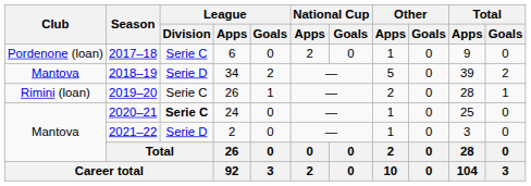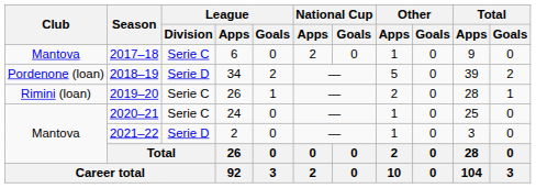 <table class="wikitable" style="text-align:center">
 <tr>
 <th rowspan="2">Club</th>
 <th rowspan="2">Season</th>
 <th colspan="3">League</th>
 <th colspan="2">National Cup</th>
 <th colspan="2">Other</th>
 <th colspan="2">Total</th>
 </tr>
 <tr>
 <th>Division</th>
 <th>Apps</th>
 <th>Goals</th>
 <th>Apps</th>
 <th>Goals</th>
 <th>Apps</th>
 <th>Goals</th>
 <th>Apps</th>
 <th>Goals</th>
 </tr>
 <tr>
-<td><a href='#'>Pordenone</a> (loan)</td>
+<td><a href='#'>Mantova</a></td>
 <td><a href='#'>2017–18</a></td>
 <td><a href='#'>Serie C</a></td>
 <td>6</td>
 <td>0</td>
 <td>2</td>
 <td>0</td>
 <td>1</td>
 <td>0</td>
 <td>9</td>
 <td>0</td>
 </tr>
 <tr>
-<td><a href='#'>Mantova</a></td>
+<td><a href='#'>Pordenone</a> (loan)</td>
 <td><a href='#'>2018–19</a></td>
 <td><a href='#'>Serie D</a></td>
 <td>34</td>
 <td>2</td>
 <td colspan="2">—</td>
 <td>5</td>
 <td>0</td>
 <td>39</td>
 <td>2</td>
 </tr>
 <tr>
 <td><a href='#'>Rimini</a> (loan)</td>
 <td><a href='#'>2019–20</a></td>
 <td>Serie C</td>
 <td>26</td>
 <td>1</td>
 <td colspan="2">—</td>
 <td>2</td>
 <td>0</td>
 <td>28</td>
 <td>1</td>
 </tr>
 <tr>
 <td rowspan="3">Mantova</td>
 <td><a href='#'>2020–21</a></td>
-<td><strong>Serie C</strong></td>
+<td>Serie C</td>
 <td>24</td>
 <td>0</td>
 <td colspan="2">—</td>
 <td>1</td>
 <td>0</td>
 <td>25</td>
 <td>0</td>
 </tr>
 <tr>
 <td><a href='#'>2021–22</a></td>
 <td><a href='#'>Serie D</a></td>
 <td>2</td>
 <td>0</td>
 <td colspan="2">—</td>
 <td>1</td>
 <td>0</td>
 <td>3</td>
 <td>0</td>
 </tr>
 <tr>
 <th colspan="2">Total</th>
 <th>26</th>
 <th>0</th>
 <th>0</th>
 <th>0</th>
 <th>2</th>
 <th>0</th>
 <th>28</th>
 <th>0</th>
 </tr>
 <tr>
 <th colspan="3">Career total</th>
 <th>92</th>
 <th>3</th>
 <th>2</th>
 <th>0</th>
 <th>10</th>
 <th>0</th>
 <th>104</th>
 <th>3</th>
 </tr>
 </table>
